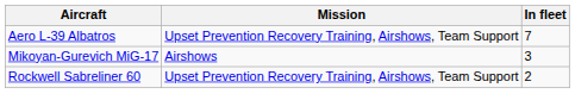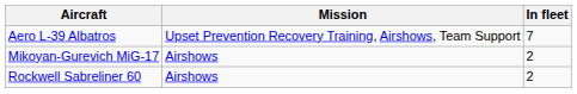 <table class="wikitable">
 <tr>
 <th>Aircraft</th>
 <th>Mission</th>
 <th>In fleet</th>
 </tr>
 <tr>
 <td><a href='#'>Aero L-39 Albatros</a></td>
 <td><a href='#'>Upset Prevention Recovery Training</a>, <a href='#'>Airshows</a>, Team Support</td>
 <td>7</td>
 </tr>
 <tr>
 <td><a href='#'>Mikoyan-Gurevich MiG-17</a></td>
 <td><a href='#'>Airshows</a></td>
-<td>3</td>
+<td>2</td>
 </tr>
 <tr>
 <td><a href='#'>Rockwell Sabreliner 60</a></td>
-<td><a href='#'>Upset Prevention Recovery Training</a>, <a href='#'>Airshows</a>, Team Support</td>
+<td><a href='#'>Airshows</a></td>
 <td>2</td>
 </tr>
 </table>
